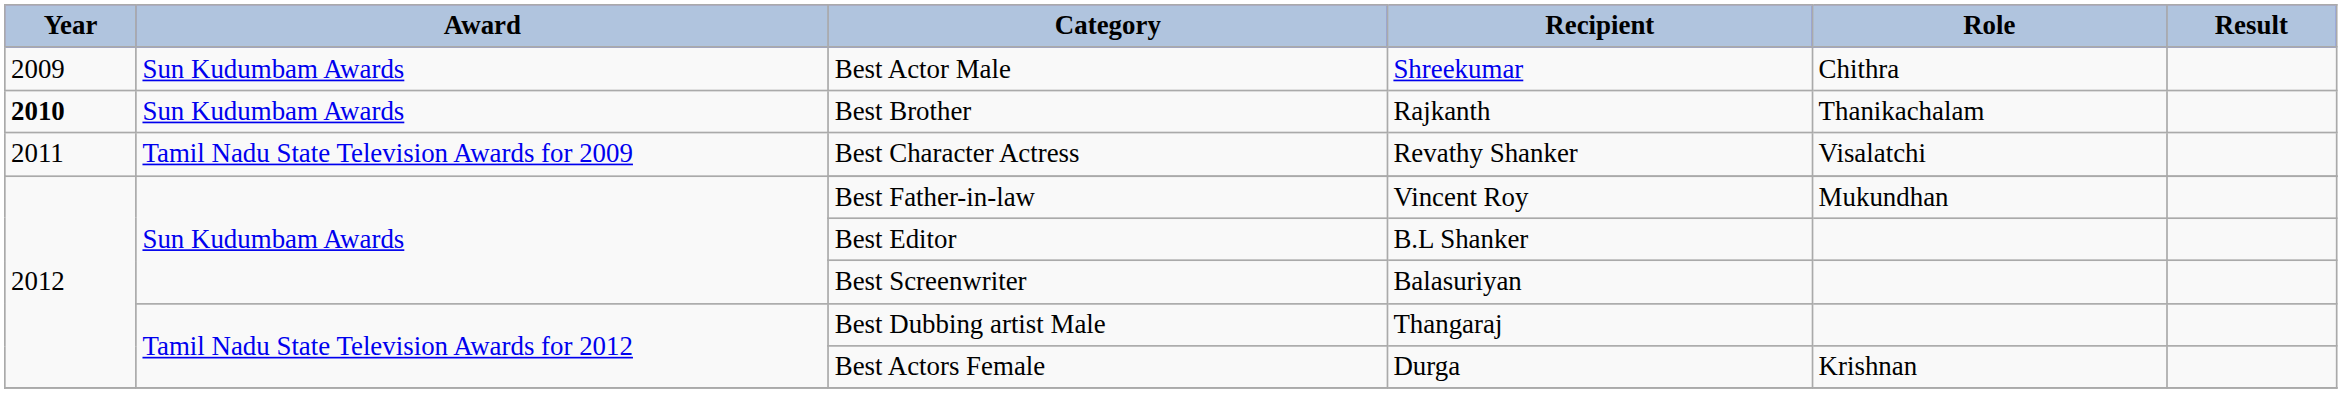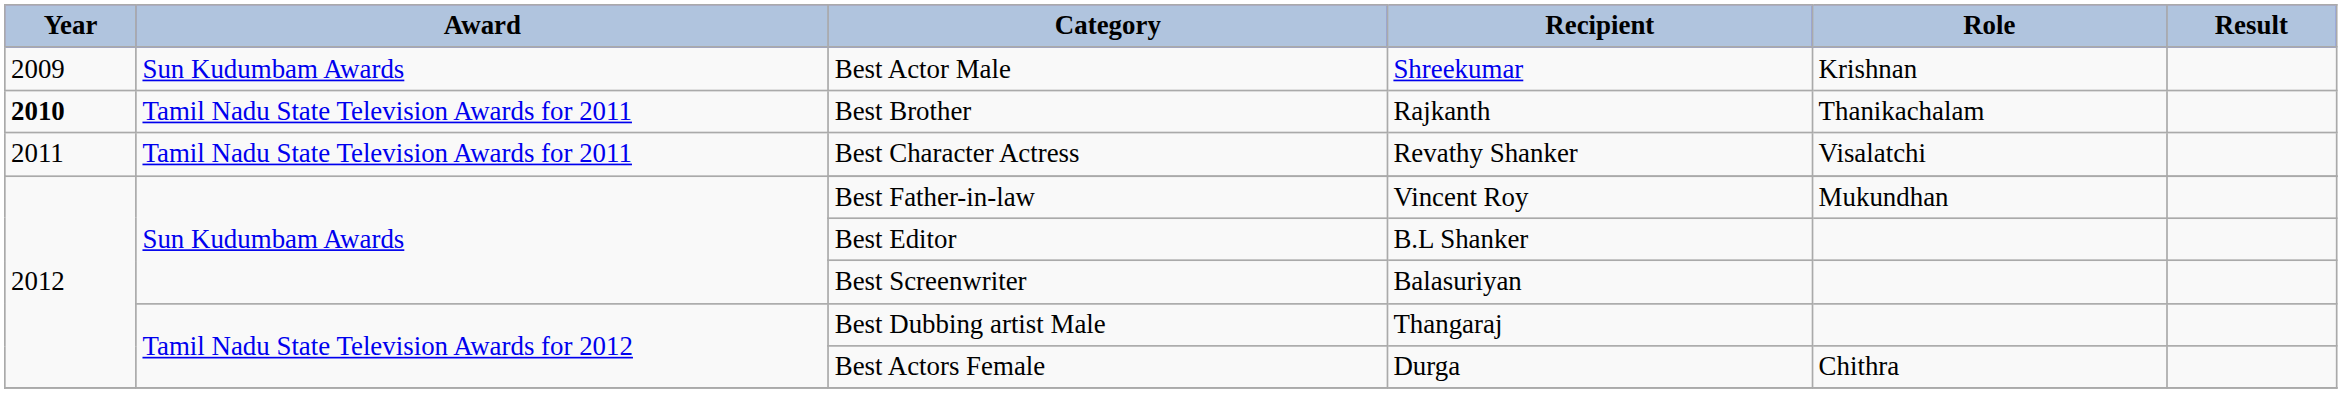 <table class="wikitable" width="70%">
 <tr bgcolor="blue">
 <th style="width:15pt; background:LightSteelBlue;">Year</th>
 <th style="width:150pt; background:LightSteelBlue;">Award</th>
 <th style="width:120pt; background:LightSteelBlue;">Category</th>
 <th style="width:90pt; background:LightSteelBlue;">Recipient</th>
 <th style="width:60pt; background:LightSteelBlue;">Role</th>
 <th style="width:30pt; background:LightSteelBlue;">Result</th>
 </tr>
 <tr>
 <td rowspan="1">2009</td>
 <td rowspan="1"><a href='#'>Sun Kudumbam Awards</a></td>
 <td>Best Actor Male</td>
 <td><a href='#'>Shreekumar</a></td>
-<td>Chithra</td>
+<td>Krishnan</td>
 <td></td>
 </tr>
 <tr>
 <td rowspan="1"><strong>2010</strong></td>
-<td rowspan="1"><a href='#'>Sun Kudumbam Awards</a></td>
+<td rowspan="1"><a href='#'>Tamil Nadu State Television Awards for 2011</a></td>
 <td>Best Brother</td>
 <td>Rajkanth</td>
 <td>Thanikachalam</td>
 <td></td>
 </tr>
 <tr>
 <td rowspan="1">2011</td>
-<td rowspan="1"><a href='#'>Tamil Nadu State Television Awards for 2009</a></td>
+<td rowspan="1"><a href='#'>Tamil Nadu State Television Awards for 2011</a></td>
 <td>Best Character Actress</td>
 <td>Revathy Shanker</td>
 <td>Visalatchi</td>
 <td></td>
 </tr>
 <tr>
 <td rowspan="6">2012</td>
 <td rowspan="4"><a href='#'>Sun Kudumbam Awards</a></td>
 </tr>
 <tr>
 <td>Best Father-in-law</td>
 <td>Vincent Roy</td>
 <td>Mukundhan</td>
 <td></td>
 </tr>
 <tr>
 <td>Best Editor</td>
 <td>B.L Shanker</td>
 <td></td>
 <td></td>
 </tr>
 <tr>
 <td>Best Screenwriter</td>
 <td>Balasuriyan</td>
 <td></td>
 <td></td>
 </tr>
 <tr>
 <td rowspan="2"><a href='#'>Tamil Nadu State Television Awards for 2012</a></td>
 <td>Best Dubbing artist Male</td>
 <td>Thangaraj</td>
 <td></td>
 <td></td>
 </tr>
 <tr>
 <td>Best Actors Female</td>
 <td>Durga</td>
-<td>Krishnan</td>
+<td>Chithra</td>
 <td></td>
 </tr>
 <tr>
 </tr>
 </table>
